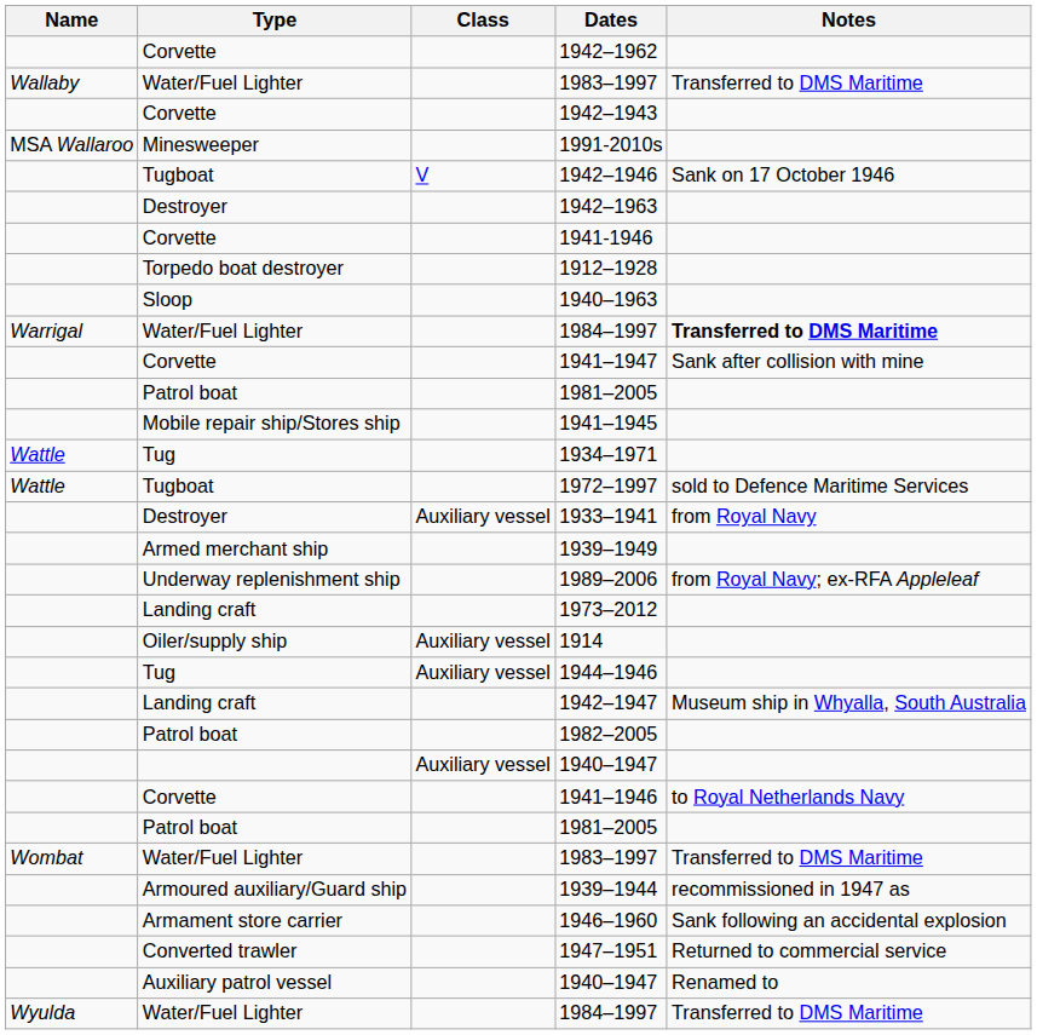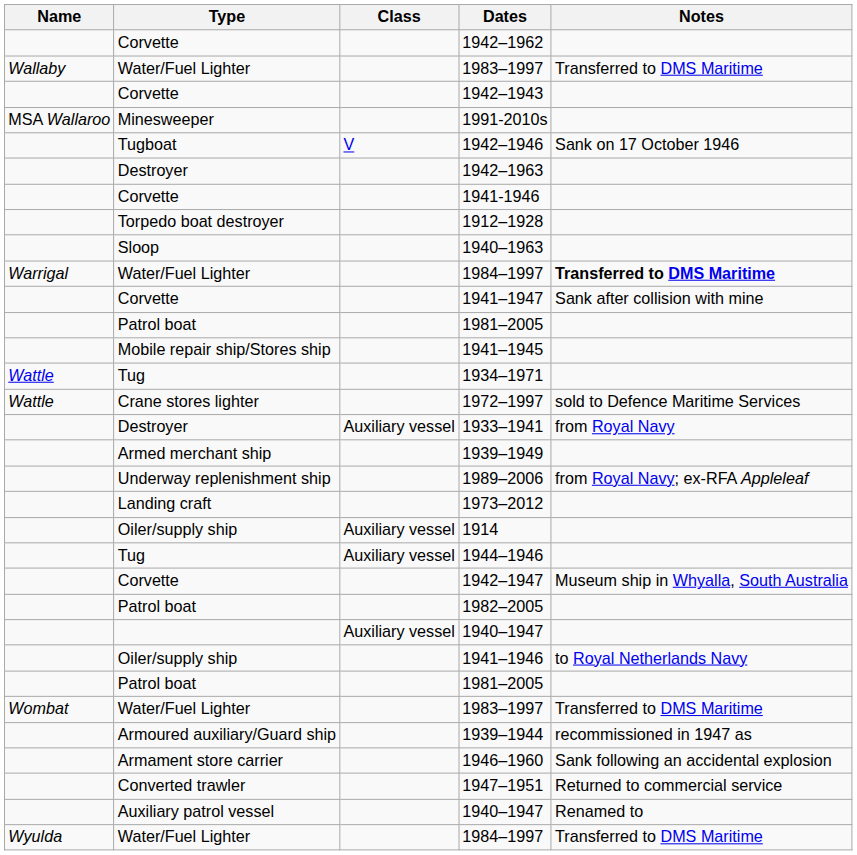 <table class="wikitable sortable" border="1">
 <tr>
 <th>Name</th>
 <th>Type</th>
 <th>Class</th>
 <th>Dates</th>
 <th>Notes</th>
 </tr>
 <tr>
 <td></td>
 <td>Corvette</td>
 <td></td>
 <td>1942–1962</td>
 <td> </td>
 </tr>
 <tr>
 <td><em>Wallaby</em></td>
 <td>Water/Fuel Lighter</td>
 <td></td>
 <td>1983–1997</td>
 <td>Transferred to <a href='#'>DMS Maritime</a></td>
 </tr>
 <tr>
 <td></td>
 <td>Corvette</td>
 <td></td>
 <td>1942–1943</td>
 <td> </td>
 </tr>
 <tr>
 <td>MSA <em>Wallaroo</em></td>
 <td>Minesweeper</td>
 <td></td>
 <td>1991-2010s</td>
 <td></td>
 </tr>
 <tr>
 <td></td>
 <td>Tugboat</td>
 <td><a href='#'>V</a></td>
 <td>1942–1946</td>
 <td>Sank on 17 October 1946</td>
 </tr>
 <tr>
 <td></td>
 <td>Destroyer</td>
 <td></td>
 <td>1942–1963</td>
 <td> </td>
 </tr>
 <tr>
 <td></td>
 <td>Corvette</td>
 <td> </td>
 <td>1941-1946</td>
 <td> </td>
 </tr>
 <tr>
 <td></td>
 <td>Torpedo boat destroyer</td>
 <td></td>
 <td>1912–1928</td>
 <td> </td>
 </tr>
 <tr>
 <td></td>
 <td>Sloop</td>
 <td></td>
 <td>1940–1963</td>
 <td> </td>
 </tr>
 <tr>
 <td><em>Warrigal</em></td>
 <td>Water/Fuel Lighter</td>
 <td></td>
 <td>1984–1997</td>
 <td><strong>Transferred to <a href='#'>DMS Maritime</a></strong></td>
 </tr>
 <tr>
 <td></td>
 <td>Corvette</td>
 <td></td>
 <td>1941–1947</td>
 <td>Sank after collision with mine</td>
 </tr>
 <tr>
 <td></td>
 <td>Patrol boat</td>
 <td></td>
 <td>1981–2005</td>
 <td> </td>
 </tr>
 <tr>
 <td></td>
 <td>Mobile repair ship/Stores ship</td>
 <td> </td>
 <td>1941–1945</td>
 <td> </td>
 </tr>
 <tr>
 <td><a href='#'><em>Wattle</em></a></td>
 <td>Tug</td>
 <td> </td>
 <td>1934–1971</td>
 <td> </td>
 </tr>
 <tr>
 <td><em>Wattle</em></td>
-<td>Tugboat</td>
+<td>Crane stores lighter</td>
 <td></td>
 <td>1972–1997</td>
 <td>sold to Defence Maritime Services</td>
 </tr>
 <tr>
 <td></td>
 <td>Destroyer</td>
 <td>Auxiliary vessel</td>
 <td>1933–1941</td>
 <td>from <a href='#'>Royal Navy</a></td>
 </tr>
 <tr>
 <td></td>
 <td>Armed merchant ship</td>
 <td> </td>
 <td>1939–1949</td>
 <td> </td>
 </tr>
 <tr>
 <td></td>
 <td>Underway replenishment ship</td>
 <td></td>
 <td>1989–2006</td>
 <td>from <a href='#'>Royal Navy</a>; ex-RFA <em>Appleleaf</em></td>
 </tr>
 <tr>
 <td></td>
 <td>Landing craft</td>
 <td></td>
 <td>1973–2012</td>
 <td> </td>
 </tr>
 <tr>
 <td></td>
 <td>Oiler/supply ship</td>
 <td>Auxiliary vessel</td>
 <td>1914</td>
 <td> </td>
 </tr>
 <tr>
 <td></td>
 <td>Tug</td>
 <td>Auxiliary vessel</td>
 <td>1944–1946</td>
 <td> </td>
 </tr>
 <tr>
 <td></td>
-<td>Landing craft</td>
+<td>Corvette</td>
 <td></td>
 <td>1942–1947</td>
 <td>Museum ship in <a href='#'>Whyalla</a>, <a href='#'>South Australia</a></td>
 </tr>
 <tr>
 <td></td>
 <td>Patrol boat</td>
 <td></td>
 <td>1982–2005</td>
 <td> </td>
 </tr>
 <tr>
 <td></td>
 <td> </td>
 <td>Auxiliary vessel</td>
 <td>1940–1947</td>
 <td> </td>
 </tr>
 <tr>
 <td></td>
-<td>Corvette</td>
+<td>Oiler/supply ship</td>
 <td></td>
 <td>1941–1946</td>
 <td>to <a href='#'>Royal Netherlands Navy</a></td>
 </tr>
 <tr>
 <td></td>
 <td>Patrol boat</td>
 <td></td>
 <td>1981–2005</td>
 <td> </td>
 </tr>
 <tr>
 <td><em>Wombat</em></td>
 <td>Water/Fuel Lighter</td>
 <td></td>
 <td>1983–1997</td>
 <td>Transferred to <a href='#'>DMS Maritime</a></td>
 </tr>
 <tr>
 <td></td>
 <td>Armoured auxiliary/Guard ship</td>
 <td> </td>
 <td>1939–1944</td>
 <td>recommissioned in 1947 as </td>
 </tr>
 <tr>
 <td></td>
 <td>Armament store carrier</td>
 <td> </td>
 <td>1946–1960</td>
 <td>Sank following an accidental explosion</td>
 </tr>
 <tr>
 <td></td>
 <td>Converted trawler</td>
 <td> </td>
 <td>1947–1951</td>
 <td>Returned to commercial service</td>
 </tr>
 <tr>
 <td></td>
 <td>Auxiliary patrol vessel</td>
 <td> </td>
 <td>1940–1947</td>
 <td>Renamed to </td>
 </tr>
 <tr>
 <td><em>Wyulda</em></td>
 <td>Water/Fuel Lighter</td>
 <td></td>
 <td>1984–1997</td>
 <td>Transferred to <a href='#'>DMS Maritime</a></td>
 </tr>
 </table>
